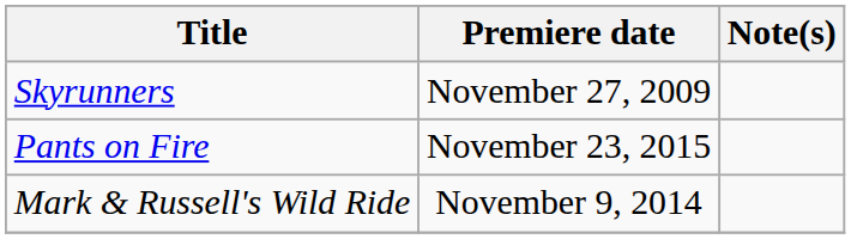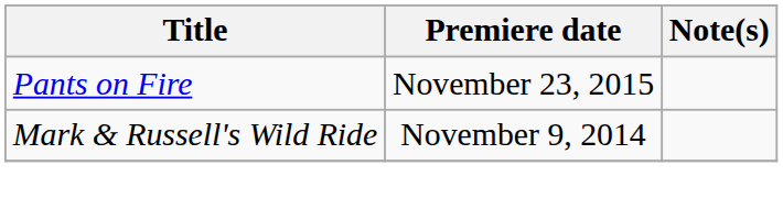 <table class="wikitable plainrowheaders sortable" style="text-align:center;">
 <tr>
 <th scope="col">Title</th>
 <th scope="col">Premiere date</th>
 <th class="unsortable">Note(s)</th>
-</tr>
-<tr>
-<td scope="row" style="text-align:left;"><em><a href='#'>Skyrunners</a></em></td>
-<td>November 27, 2009</td>
-<td></td>
 </tr>
 <tr>
 <td scope="row" style="text-align:left;"><em><a href='#'>Pants on Fire</a></em></td>
 <td>November 23, 2015</td>
 <td></td>
 </tr>
 <tr>
 <td scope="row" style="text-align:left;"><em>Mark & Russell's Wild Ride</em></td>
 <td>November 9, 2014</td>
 <td></td>
 </tr>
 <tr>
 </tr>
 </table>
